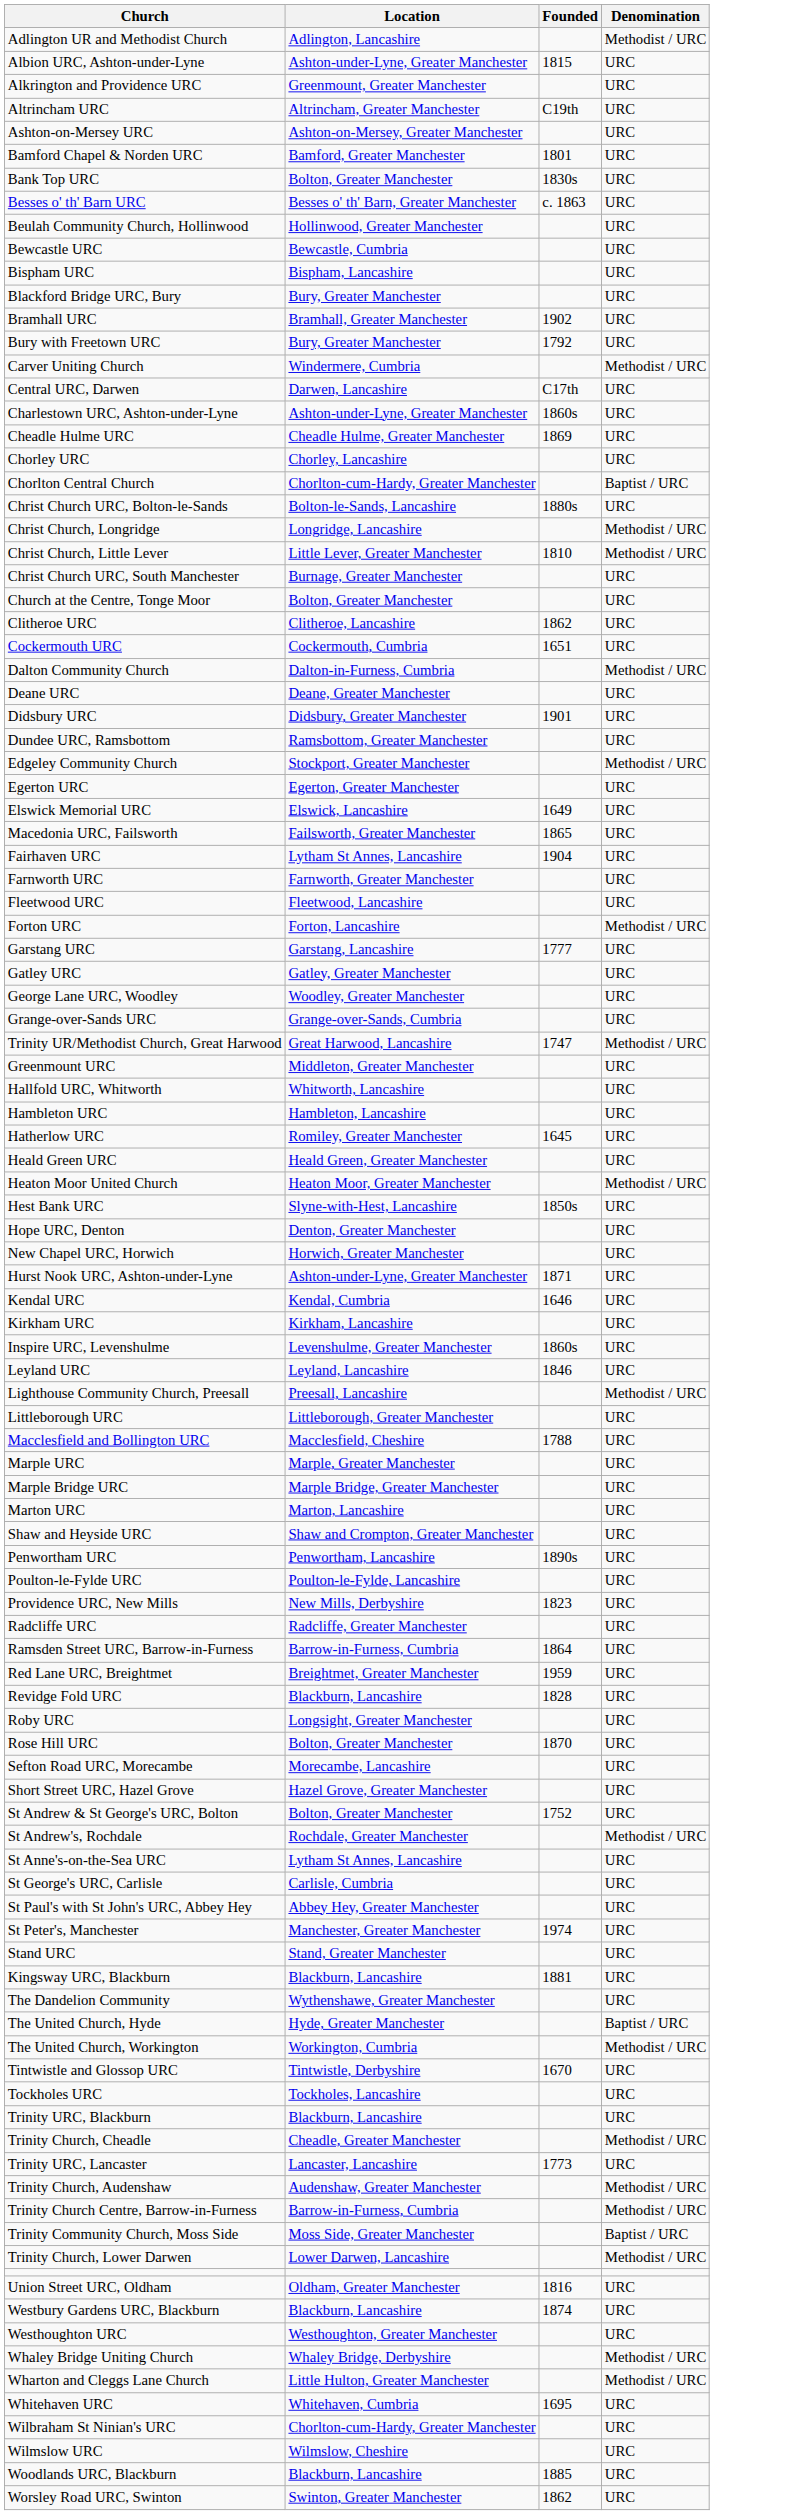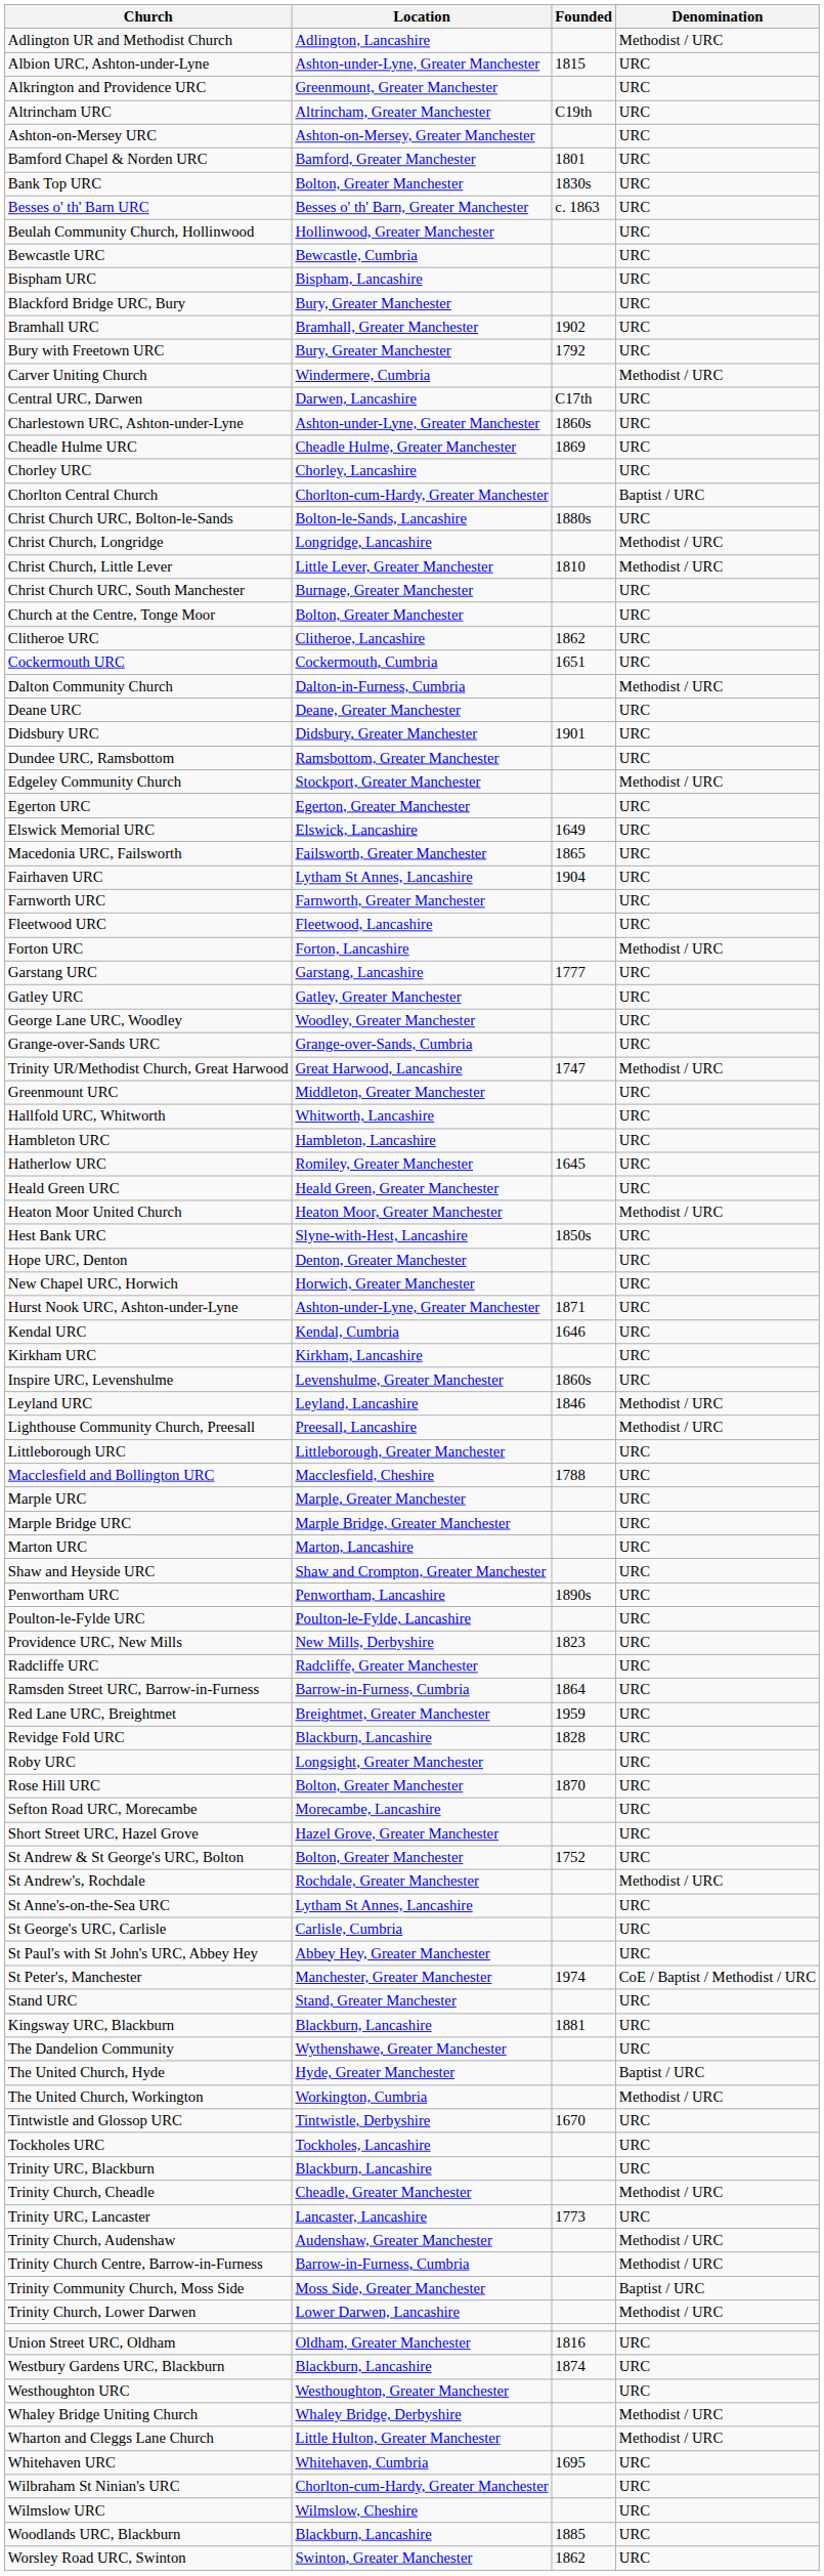 <table class="wikitable sortable">
 <tr>
 <th>Church</th>
 <th>Location</th>
 <th>Founded</th>
 <th>Denomination</th>
 </tr>
 <tr>
 <td>Adlington UR and Methodist Church</td>
 <td><a href='#'>Adlington, Lancashire</a></td>
 <td></td>
 <td>Methodist / URC</td>
 </tr>
 <tr>
 <td>Albion URC, Ashton-under-Lyne</td>
 <td><a href='#'>Ashton-under-Lyne, Greater Manchester</a></td>
 <td>1815</td>
 <td>URC</td>
 </tr>
 <tr>
 <td>Alkrington and Providence URC</td>
 <td><a href='#'>Greenmount, Greater Manchester</a></td>
 <td></td>
 <td>URC</td>
 </tr>
 <tr>
 <td>Altrincham URC</td>
 <td><a href='#'>Altrincham, Greater Manchester</a></td>
 <td>C19th</td>
 <td>URC</td>
 </tr>
 <tr>
 <td>Ashton-on-Mersey URC</td>
 <td><a href='#'>Ashton-on-Mersey, Greater Manchester</a></td>
 <td></td>
 <td>URC</td>
 </tr>
 <tr>
 <td>Bamford Chapel & Norden URC</td>
 <td><a href='#'>Bamford, Greater Manchester</a></td>
 <td>1801</td>
 <td>URC</td>
 </tr>
 <tr>
 <td>Bank Top URC</td>
 <td><a href='#'>Bolton, Greater Manchester</a></td>
 <td>1830s</td>
 <td>URC</td>
 </tr>
 <tr>
 <td><a href='#'>Besses o' th' Barn URC</a></td>
 <td><a href='#'>Besses o' th' Barn, Greater Manchester</a></td>
 <td>c. 1863</td>
 <td>URC</td>
 </tr>
 <tr>
 <td>Beulah Community Church, Hollinwood</td>
 <td><a href='#'>Hollinwood, Greater Manchester</a></td>
 <td></td>
 <td>URC</td>
 </tr>
 <tr>
 <td>Bewcastle URC</td>
 <td><a href='#'>Bewcastle, Cumbria</a></td>
 <td></td>
 <td>URC</td>
 </tr>
 <tr>
 <td>Bispham URC</td>
 <td><a href='#'>Bispham, Lancashire</a></td>
 <td></td>
 <td>URC</td>
 </tr>
 <tr>
 <td>Blackford Bridge URC, Bury</td>
 <td><a href='#'>Bury, Greater Manchester</a></td>
 <td></td>
 <td>URC</td>
 </tr>
 <tr>
 <td>Bramhall URC</td>
 <td><a href='#'>Bramhall, Greater Manchester</a></td>
 <td>1902</td>
 <td>URC</td>
 </tr>
 <tr>
 <td>Bury with Freetown URC</td>
 <td><a href='#'>Bury, Greater Manchester</a></td>
 <td>1792</td>
 <td>URC</td>
 </tr>
 <tr>
 <td>Carver Uniting Church</td>
 <td><a href='#'>Windermere, Cumbria</a></td>
 <td></td>
 <td>Methodist / URC</td>
 </tr>
 <tr>
 <td>Central URC, Darwen</td>
 <td><a href='#'>Darwen, Lancashire</a></td>
 <td>C17th</td>
 <td>URC</td>
 </tr>
 <tr>
 <td>Charlestown URC, Ashton-under-Lyne</td>
 <td><a href='#'>Ashton-under-Lyne, Greater Manchester</a></td>
 <td>1860s</td>
 <td>URC</td>
 </tr>
 <tr>
 <td>Cheadle Hulme URC</td>
 <td><a href='#'>Cheadle Hulme, Greater Manchester</a></td>
 <td>1869</td>
 <td>URC</td>
 </tr>
 <tr>
 <td>Chorley URC</td>
 <td><a href='#'>Chorley, Lancashire</a></td>
 <td></td>
 <td>URC</td>
 </tr>
 <tr>
 <td>Chorlton Central Church</td>
 <td><a href='#'>Chorlton-cum-Hardy, Greater Manchester</a></td>
 <td></td>
 <td>Baptist / URC</td>
 </tr>
 <tr>
 <td>Christ Church URC, Bolton-le-Sands</td>
 <td><a href='#'>Bolton-le-Sands, Lancashire</a></td>
 <td>1880s</td>
 <td>URC</td>
 </tr>
 <tr>
 <td>Christ Church, Longridge</td>
 <td><a href='#'>Longridge, Lancashire</a></td>
 <td></td>
 <td>Methodist / URC</td>
 </tr>
 <tr>
 <td>Christ Church, Little Lever</td>
 <td><a href='#'>Little Lever, Greater Manchester</a></td>
 <td>1810</td>
 <td>Methodist / URC</td>
 </tr>
 <tr>
 <td>Christ Church URC, South Manchester</td>
 <td><a href='#'>Burnage, Greater Manchester</a></td>
 <td></td>
 <td>URC</td>
 </tr>
 <tr>
 <td>Church at the Centre, Tonge Moor</td>
 <td><a href='#'>Bolton, Greater Manchester</a></td>
 <td></td>
 <td>URC</td>
 </tr>
 <tr>
 <td>Clitheroe URC</td>
 <td><a href='#'>Clitheroe, Lancashire</a></td>
 <td>1862</td>
 <td>URC</td>
 </tr>
 <tr>
 <td><a href='#'>Cockermouth URC</a></td>
 <td><a href='#'>Cockermouth, Cumbria</a></td>
 <td>1651</td>
 <td>URC</td>
 </tr>
 <tr>
 <td>Dalton Community Church</td>
 <td><a href='#'>Dalton-in-Furness, Cumbria</a></td>
 <td></td>
 <td>Methodist / URC</td>
 </tr>
 <tr>
 <td>Deane URC</td>
 <td><a href='#'>Deane, Greater Manchester</a></td>
 <td></td>
 <td>URC</td>
 </tr>
 <tr>
 <td>Didsbury URC</td>
 <td><a href='#'>Didsbury, Greater Manchester</a></td>
 <td>1901</td>
 <td>URC</td>
 </tr>
 <tr>
 <td>Dundee URC, Ramsbottom</td>
 <td><a href='#'>Ramsbottom, Greater Manchester</a></td>
 <td></td>
 <td>URC</td>
 </tr>
 <tr>
 <td>Edgeley Community Church</td>
 <td><a href='#'>Stockport, Greater Manchester</a></td>
 <td></td>
 <td>Methodist / URC</td>
 </tr>
 <tr>
 <td>Egerton URC</td>
 <td><a href='#'>Egerton, Greater Manchester</a></td>
 <td></td>
 <td>URC</td>
 </tr>
 <tr>
 <td>Elswick Memorial URC</td>
 <td><a href='#'>Elswick, Lancashire</a></td>
 <td>1649</td>
 <td>URC</td>
 </tr>
 <tr>
 <td>Macedonia URC, Failsworth</td>
 <td><a href='#'>Failsworth, Greater Manchester</a></td>
 <td>1865</td>
 <td>URC</td>
 </tr>
 <tr>
 <td>Fairhaven URC</td>
 <td><a href='#'>Lytham St Annes, Lancashire</a></td>
 <td>1904</td>
 <td>URC</td>
 </tr>
 <tr>
 <td>Farnworth URC</td>
 <td><a href='#'>Farnworth, Greater Manchester</a></td>
 <td></td>
 <td>URC</td>
 </tr>
 <tr>
 <td>Fleetwood URC</td>
 <td><a href='#'>Fleetwood, Lancashire</a></td>
 <td></td>
 <td>URC</td>
 </tr>
 <tr>
 <td>Forton URC</td>
 <td><a href='#'>Forton, Lancashire</a></td>
 <td></td>
 <td>Methodist / URC</td>
 </tr>
 <tr>
 <td>Garstang URC</td>
 <td><a href='#'>Garstang, Lancashire</a></td>
 <td>1777</td>
 <td>URC</td>
 </tr>
 <tr>
 <td>Gatley URC</td>
 <td><a href='#'>Gatley, Greater Manchester</a></td>
 <td></td>
 <td>URC</td>
 </tr>
 <tr>
 <td>George Lane URC, Woodley</td>
 <td><a href='#'>Woodley, Greater Manchester</a></td>
 <td></td>
 <td>URC</td>
 </tr>
 <tr>
 <td>Grange-over-Sands URC</td>
 <td><a href='#'>Grange-over-Sands, Cumbria</a></td>
 <td></td>
 <td>URC</td>
 </tr>
 <tr>
 <td>Trinity UR/Methodist Church, Great Harwood</td>
 <td><a href='#'>Great Harwood, Lancashire</a></td>
 <td>1747</td>
 <td>Methodist / URC</td>
 </tr>
 <tr>
 <td>Greenmount URC</td>
 <td><a href='#'>Middleton, Greater Manchester</a></td>
 <td></td>
 <td>URC</td>
 </tr>
 <tr>
 <td>Hallfold URC, Whitworth</td>
 <td><a href='#'>Whitworth, Lancashire</a></td>
 <td></td>
 <td>URC</td>
 </tr>
 <tr>
 <td>Hambleton URC</td>
 <td><a href='#'>Hambleton, Lancashire</a></td>
 <td></td>
 <td>URC</td>
 </tr>
 <tr>
 <td>Hatherlow URC</td>
 <td><a href='#'>Romiley, Greater Manchester</a></td>
 <td>1645</td>
 <td>URC</td>
 </tr>
 <tr>
 <td>Heald Green URC</td>
 <td><a href='#'>Heald Green, Greater Manchester</a></td>
 <td></td>
 <td>URC</td>
 </tr>
 <tr>
 <td>Heaton Moor United Church</td>
 <td><a href='#'>Heaton Moor, Greater Manchester</a></td>
 <td></td>
 <td>Methodist / URC</td>
 </tr>
 <tr>
 <td>Hest Bank URC</td>
 <td><a href='#'>Slyne-with-Hest, Lancashire</a></td>
 <td>1850s</td>
 <td>URC</td>
 </tr>
 <tr>
 <td>Hope URC, Denton</td>
 <td><a href='#'>Denton, Greater Manchester</a></td>
 <td></td>
 <td>URC</td>
 </tr>
 <tr>
 <td>New Chapel URC, Horwich</td>
 <td><a href='#'>Horwich, Greater Manchester</a></td>
 <td></td>
 <td>URC</td>
 </tr>
 <tr>
 <td>Hurst Nook URC, Ashton-under-Lyne</td>
 <td><a href='#'>Ashton-under-Lyne, Greater Manchester</a></td>
 <td>1871</td>
 <td>URC</td>
 </tr>
 <tr>
 <td>Kendal URC</td>
 <td><a href='#'>Kendal, Cumbria</a></td>
 <td>1646</td>
 <td>URC</td>
 </tr>
 <tr>
 <td>Kirkham URC</td>
 <td><a href='#'>Kirkham, Lancashire</a></td>
 <td></td>
 <td>URC</td>
 </tr>
 <tr>
 <td>Inspire URC, Levenshulme</td>
 <td><a href='#'>Levenshulme, Greater Manchester</a></td>
 <td>1860s</td>
 <td>URC</td>
 </tr>
 <tr>
 <td>Leyland URC</td>
 <td><a href='#'>Leyland, Lancashire</a></td>
 <td>1846</td>
-<td>URC</td>
+<td>Methodist / URC</td>
 </tr>
 <tr>
 <td>Lighthouse Community Church, Preesall</td>
 <td><a href='#'>Preesall, Lancashire</a></td>
 <td></td>
 <td>Methodist / URC</td>
 </tr>
 <tr>
 <td>Littleborough URC</td>
 <td><a href='#'>Littleborough, Greater Manchester</a></td>
 <td></td>
 <td>URC</td>
 </tr>
 <tr>
 <td><a href='#'>Macclesfield and Bollington URC</a></td>
 <td><a href='#'>Macclesfield, Cheshire</a></td>
 <td>1788</td>
 <td>URC</td>
 </tr>
 <tr>
 <td>Marple URC</td>
 <td><a href='#'>Marple, Greater Manchester</a></td>
 <td></td>
 <td>URC</td>
 </tr>
 <tr>
 <td>Marple Bridge URC</td>
 <td><a href='#'>Marple Bridge, Greater Manchester</a></td>
 <td></td>
 <td>URC</td>
 </tr>
 <tr>
 <td>Marton URC</td>
 <td><a href='#'>Marton, Lancashire</a></td>
 <td></td>
 <td>URC</td>
 </tr>
 <tr>
 <td>Shaw and Heyside URC</td>
 <td><a href='#'>Shaw and Crompton, Greater Manchester</a></td>
 <td></td>
 <td>URC</td>
 </tr>
 <tr>
 <td>Penwortham URC</td>
 <td><a href='#'>Penwortham, Lancashire</a></td>
 <td>1890s</td>
 <td>URC</td>
 </tr>
 <tr>
 <td>Poulton-le-Fylde URC</td>
 <td><a href='#'>Poulton-le-Fylde, Lancashire</a></td>
 <td></td>
 <td>URC</td>
 </tr>
 <tr>
 <td>Providence URC, New Mills</td>
 <td><a href='#'>New Mills, Derbyshire</a></td>
 <td>1823</td>
 <td>URC</td>
 </tr>
 <tr>
 <td>Radcliffe URC</td>
 <td><a href='#'>Radcliffe, Greater Manchester</a></td>
 <td></td>
 <td>URC</td>
 </tr>
 <tr>
 <td>Ramsden Street URC, Barrow-in-Furness</td>
 <td><a href='#'>Barrow-in-Furness, Cumbria</a></td>
 <td>1864</td>
 <td>URC</td>
 </tr>
 <tr>
 <td>Red Lane URC, Breightmet</td>
 <td><a href='#'>Breightmet, Greater Manchester</a></td>
 <td>1959</td>
 <td>URC</td>
 </tr>
 <tr>
 <td>Revidge Fold URC</td>
 <td><a href='#'>Blackburn, Lancashire</a></td>
 <td>1828</td>
 <td>URC</td>
 </tr>
 <tr>
 <td>Roby URC</td>
 <td><a href='#'>Longsight, Greater Manchester</a></td>
 <td></td>
 <td>URC</td>
 </tr>
 <tr>
 <td>Rose Hill URC</td>
 <td><a href='#'>Bolton, Greater Manchester</a></td>
 <td>1870</td>
 <td>URC</td>
 </tr>
 <tr>
 <td>Sefton Road URC, Morecambe</td>
 <td><a href='#'>Morecambe, Lancashire</a></td>
 <td></td>
 <td>URC</td>
 </tr>
 <tr>
 <td>Short Street URC, Hazel Grove</td>
 <td><a href='#'>Hazel Grove, Greater Manchester</a></td>
 <td></td>
 <td>URC</td>
 </tr>
 <tr>
 <td>St Andrew & St George's URC, Bolton</td>
 <td><a href='#'>Bolton, Greater Manchester</a></td>
 <td>1752</td>
 <td>URC</td>
 </tr>
 <tr>
 <td>St Andrew's, Rochdale</td>
 <td><a href='#'>Rochdale, Greater Manchester</a></td>
 <td></td>
 <td>Methodist / URC</td>
 </tr>
 <tr>
 <td>St Anne's-on-the-Sea URC</td>
 <td><a href='#'>Lytham St Annes, Lancashire</a></td>
 <td></td>
 <td>URC</td>
 </tr>
 <tr>
 <td>St George's URC, Carlisle</td>
 <td><a href='#'>Carlisle, Cumbria</a></td>
 <td></td>
 <td>URC</td>
 </tr>
 <tr>
 <td>St Paul's with St John's URC, Abbey Hey</td>
 <td><a href='#'>Abbey Hey, Greater Manchester</a></td>
 <td></td>
 <td>URC</td>
 </tr>
 <tr>
 <td>St Peter's, Manchester</td>
 <td><a href='#'>Manchester, Greater Manchester</a></td>
 <td>1974</td>
-<td>URC</td>
+<td>CoE / Baptist / Methodist / URC</td>
 </tr>
 <tr>
 <td>Stand URC</td>
 <td><a href='#'>Stand, Greater Manchester</a></td>
 <td></td>
 <td>URC</td>
 </tr>
 <tr>
 <td>Kingsway URC, Blackburn</td>
 <td><a href='#'>Blackburn, Lancashire</a></td>
 <td>1881</td>
 <td>URC</td>
 </tr>
 <tr>
 <td>The Dandelion Community</td>
 <td><a href='#'>Wythenshawe, Greater Manchester</a></td>
 <td></td>
 <td>URC</td>
 </tr>
 <tr>
 <td>The United Church, Hyde</td>
 <td><a href='#'>Hyde, Greater Manchester</a></td>
 <td></td>
 <td>Baptist / URC</td>
 </tr>
 <tr>
 <td>The United Church, Workington</td>
 <td><a href='#'>Workington, Cumbria</a></td>
 <td></td>
 <td>Methodist / URC</td>
 </tr>
 <tr>
 <td>Tintwistle and Glossop URC</td>
 <td><a href='#'>Tintwistle, Derbyshire</a></td>
 <td>1670</td>
 <td>URC</td>
 </tr>
 <tr>
 <td>Tockholes URC</td>
 <td><a href='#'>Tockholes, Lancashire</a></td>
 <td></td>
 <td>URC</td>
 </tr>
 <tr>
 <td>Trinity URC, Blackburn</td>
 <td><a href='#'>Blackburn, Lancashire</a></td>
 <td></td>
 <td>URC</td>
 </tr>
 <tr>
 <td>Trinity Church, Cheadle</td>
 <td><a href='#'>Cheadle, Greater Manchester</a></td>
 <td></td>
 <td>Methodist / URC</td>
 </tr>
 <tr>
 <td>Trinity URC, Lancaster</td>
 <td><a href='#'>Lancaster, Lancashire</a></td>
 <td>1773</td>
 <td>URC</td>
 </tr>
 <tr>
 <td>Trinity Church, Audenshaw</td>
 <td><a href='#'>Audenshaw, Greater Manchester</a></td>
 <td></td>
 <td>Methodist / URC</td>
 </tr>
 <tr>
 <td>Trinity Church Centre, Barrow-in-Furness</td>
 <td><a href='#'>Barrow-in-Furness, Cumbria</a></td>
 <td></td>
 <td>Methodist / URC</td>
 </tr>
 <tr>
 <td>Trinity Community Church, Moss Side</td>
 <td><a href='#'>Moss Side, Greater Manchester</a></td>
 <td></td>
 <td>Baptist / URC</td>
 </tr>
 <tr>
 <td>Trinity Church, Lower Darwen</td>
 <td><a href='#'>Lower Darwen, Lancashire</a></td>
 <td></td>
 <td>Methodist / URC</td>
 </tr>
 <tr>
 <td></td>
 <td></td>
 <td></td>
 <td></td>
 </tr>
 <tr>
 <td>Union Street URC, Oldham</td>
 <td><a href='#'>Oldham, Greater Manchester</a></td>
 <td>1816</td>
 <td>URC</td>
 </tr>
 <tr>
 <td>Westbury Gardens URC, Blackburn</td>
 <td><a href='#'>Blackburn, Lancashire</a></td>
 <td>1874</td>
 <td>URC</td>
 </tr>
 <tr>
 <td>Westhoughton URC</td>
 <td><a href='#'>Westhoughton, Greater Manchester</a></td>
 <td></td>
 <td>URC</td>
 </tr>
 <tr>
 <td>Whaley Bridge Uniting Church</td>
 <td><a href='#'>Whaley Bridge, Derbyshire</a></td>
 <td></td>
 <td>Methodist / URC</td>
 </tr>
 <tr>
 <td>Wharton and Cleggs Lane Church</td>
 <td><a href='#'>Little Hulton, Greater Manchester</a></td>
 <td></td>
 <td>Methodist / URC</td>
 </tr>
 <tr>
 <td>Whitehaven URC</td>
 <td><a href='#'>Whitehaven, Cumbria</a></td>
 <td>1695</td>
 <td>URC</td>
 </tr>
 <tr>
 <td>Wilbraham St Ninian's URC</td>
 <td><a href='#'>Chorlton-cum-Hardy, Greater Manchester</a></td>
 <td></td>
 <td>URC</td>
 </tr>
 <tr>
 <td>Wilmslow URC</td>
 <td><a href='#'>Wilmslow, Cheshire</a></td>
 <td></td>
 <td>URC</td>
 </tr>
 <tr>
 <td>Woodlands URC, Blackburn</td>
 <td><a href='#'>Blackburn, Lancashire</a></td>
 <td>1885</td>
 <td>URC</td>
 </tr>
 <tr>
 <td>Worsley Road URC, Swinton</td>
 <td><a href='#'>Swinton, Greater Manchester</a></td>
 <td>1862</td>
 <td>URC</td>
 </tr>
 </table>
